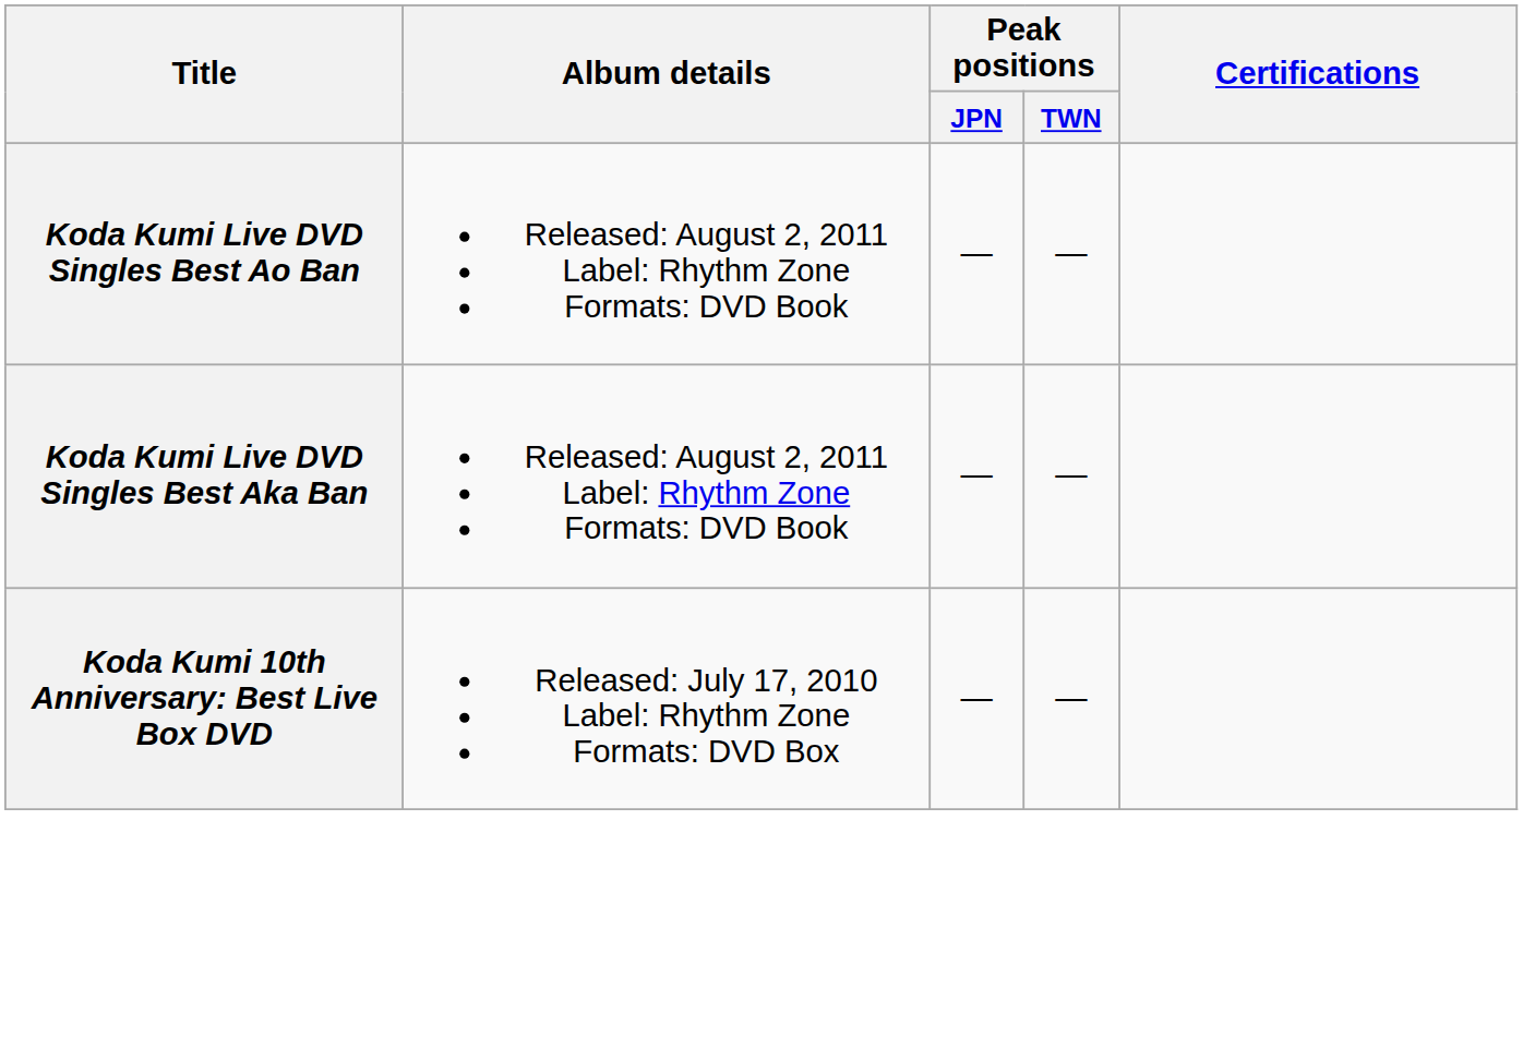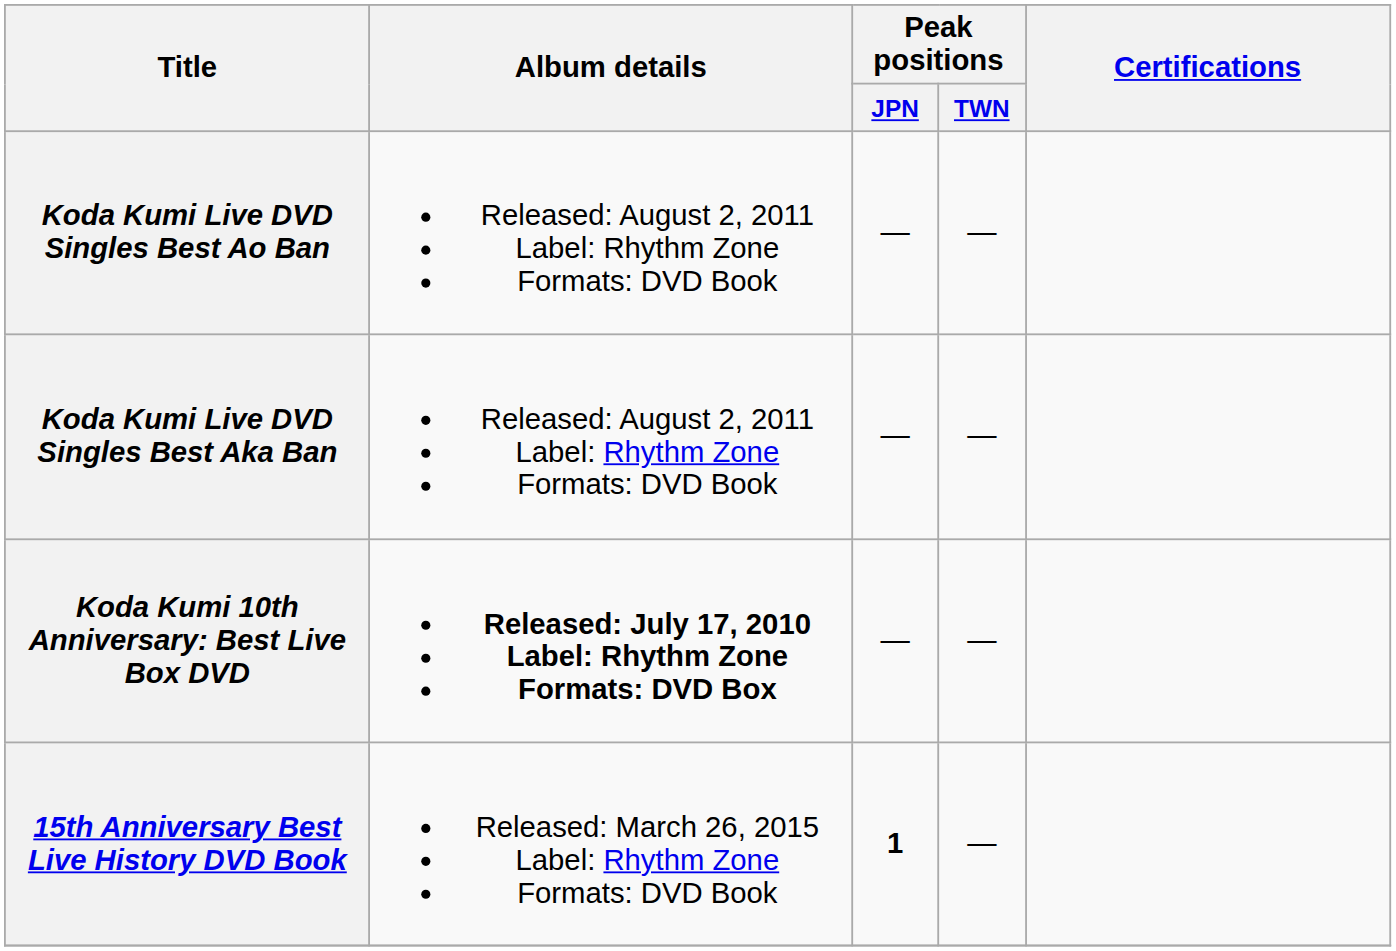 <table class="wikitable plainrowheaders" style="text-align:center;">
 <tr>
 <th style="width:12em;" rowspan="2">Title</th>
 <th style="width:16em;" rowspan="2">Album details</th>
 <th colspan="2">Peak positions</th>
 <th style="width:12em;" rowspan="2"><a href='#'>Certifications</a></th>
 </tr>
 <tr>
 <th style="width:2.5em;"><small><a href='#'>JPN</a></small><br></th>
 <th style="width:2.5em;"><small><a href='#'>TWN</a></small><br></th>
 </tr>
 <tr>
 <th scope="row"><em>Koda Kumi Live DVD Singles Best Ao Ban</em></th>
 <td><br><ul><li>Released: August 2, 2011</li><li>Label: Rhythm Zone</li><li>Formats: DVD Book</li></ul></td>
 <td>—</td>
 <td>—</td>
 <td align="left"></td>
 </tr>
 <tr>
 <th scope="row"><em>Koda Kumi Live DVD Singles Best Aka Ban</em></th>
 <td><br><ul><li>Released: August 2, 2011</li><li>Label: <a href='#'>Rhythm Zone</a></li><li>Formats: DVD Book</li></ul></td>
 <td>—</td>
 <td>—</td>
 <td align="left"></td>
 </tr>
 <tr>
 <th scope="row"><em>Koda Kumi 10th Anniversary: Best Live Box DVD</em></th>
-<td><br><ul><li>Released: July 17, 2010</li><li>Label: Rhythm Zone</li><li>Formats: DVD Box</li></ul></td>
+<td><strong><br><ul><li>Released: July 17, 2010</li><li>Label: Rhythm Zone</li><li>Formats: DVD Box</li></ul></strong></td>
 <td>—</td>
+<td>—</td>
+<td align="left"></td>
+</tr>
+<tr>
+<th scope="row"><em><a href='#'>15th Anniversary Best Live History DVD Book</a></em></th>
+<td><br><ul><li>Released: March 26, 2015</li><li>Label: <a href='#'>Rhythm Zone</a></li><li>Formats: DVD Book</li></ul></td>
+<td><strong>1</strong></td>
 <td>—</td>
 <td align="left"></td>
 </tr>
 <tr>
 </tr>
 </table>
